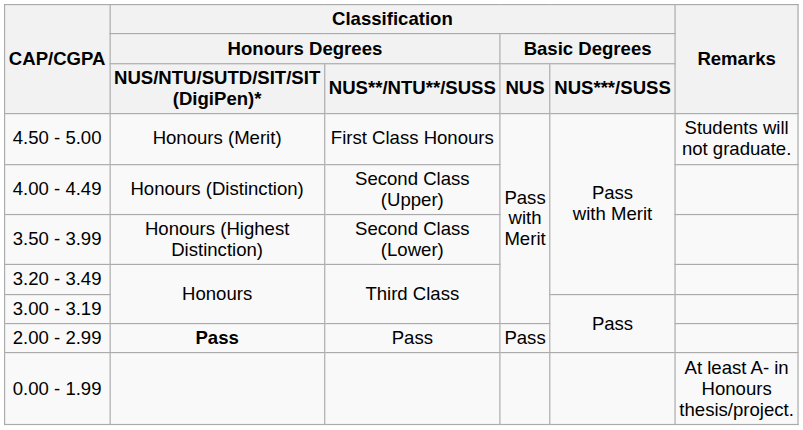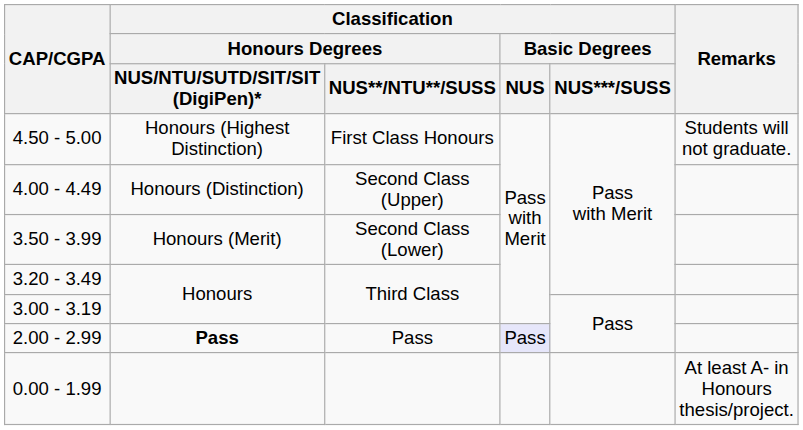 <table class="wikitable" style="text-align: center">
 <tr>
 <th rowspan="3">CAP/CGPA</th>
 <th colspan="4">Classification</th>
 <th rowspan="3">Remarks</th>
 </tr>
 <tr>
 <th colspan="2">Honours Degrees</th>
 <th colspan="2">Basic Degrees</th>
 </tr>
 <tr>
 <th>NUS/NTU/SUTD/SIT/SIT (DigiPen)*</th>
 <th>NUS**/NTU**/SUSS</th>
 <th>NUS</th>
 <th>NUS***/SUSS</th>
 </tr>
 <tr>
 <td>4.50 - 5.00</td>
-<td>Honours (Merit)</td>
+<td>Honours (Highest Distinction)</td>
 <td>First Class Honours</td>
 <td rowspan="5">Pass<br>with Merit</td>
 <td rowspan="4">Pass<br>with Merit</td>
 <td>Students will not graduate.</td>
 </tr>
 <tr>
 <td>4.00 - 4.49</td>
 <td>Honours (Distinction)</td>
 <td>Second Class (Upper)</td>
 <td></td>
 </tr>
 <tr>
 <td>3.50 - 3.99</td>
-<td>Honours (Highest Distinction)</td>
+<td>Honours (Merit)</td>
 <td>Second Class (Lower)</td>
 <td></td>
 </tr>
 <tr>
 <td>3.20 - 3.49</td>
 <td rowspan="2">Honours</td>
 <td rowspan="2">Third Class</td>
 <td></td>
 </tr>
 <tr>
 <td>3.00 - 3.19</td>
 <td rowspan="2">Pass</td>
 <td></td>
 </tr>
 <tr>
 <td>2.00 - 2.99</td>
 <td><strong>Pass</strong></td>
 <td>Pass</td>
-<td>Pass</td>
+<td style="background: lavender;">Pass</td>
 <td></td>
 </tr>
 <tr>
 <td>0.00 - 1.99</td>
 <td></td>
 <td></td>
 <td></td>
 <td></td>
 <td>At least A- in Honours thesis/project.</td>
 </tr>
 </table>
